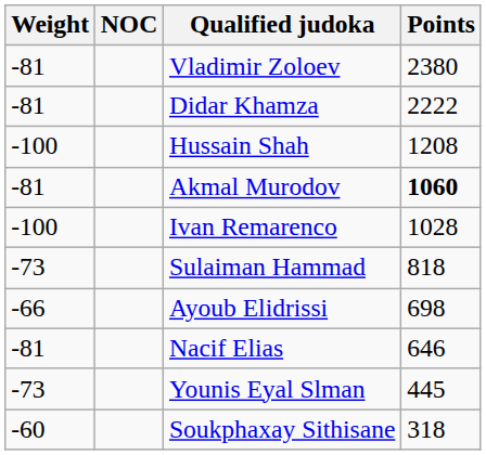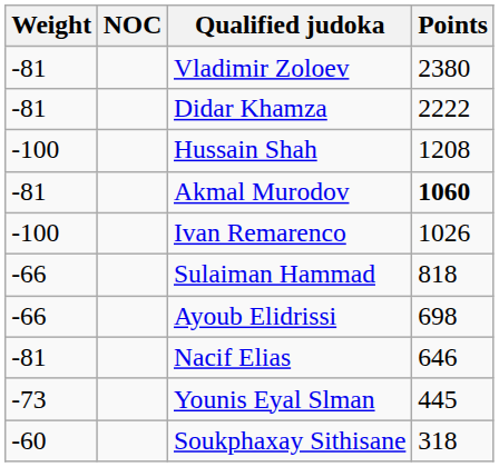 <table class="wikitable">
 <tr>
 <th>Weight</th>
 <th>NOC</th>
 <th>Qualified judoka</th>
 <th>Points</th>
 </tr>
 <tr>
 <td>-81</td>
 <td></td>
 <td><a href='#'>Vladimir Zoloev</a></td>
 <td>2380</td>
 </tr>
 <tr>
 <td>-81</td>
 <td></td>
 <td><a href='#'>Didar Khamza</a></td>
 <td>2222</td>
 </tr>
 <tr>
 <td>-100</td>
 <td></td>
 <td><a href='#'>Hussain Shah</a></td>
 <td>1208</td>
 </tr>
 <tr>
 <td>-81</td>
 <td></td>
 <td><a href='#'>Akmal Murodov</a></td>
 <td><strong>1060</strong></td>
 </tr>
 <tr>
 <td>-100</td>
 <td></td>
 <td><a href='#'>Ivan Remarenco</a></td>
-<td>1028</td>
+<td>1026</td>
 </tr>
 <tr>
-<td>-73</td>
+<td>-66</td>
 <td></td>
 <td><a href='#'>Sulaiman Hammad</a></td>
 <td>818</td>
 </tr>
 <tr>
 <td>-66</td>
 <td></td>
 <td><a href='#'>Ayoub Elidrissi</a></td>
 <td>698</td>
 </tr>
 <tr>
 <td>-81</td>
 <td></td>
 <td><a href='#'>Nacif Elias</a></td>
 <td>646</td>
 </tr>
 <tr>
 <td>-73</td>
 <td></td>
 <td><a href='#'>Younis Eyal Slman</a></td>
 <td>445</td>
 </tr>
 <tr>
 <td>-60</td>
 <td></td>
 <td><a href='#'>Soukphaxay Sithisane</a></td>
 <td>318</td>
 </tr>
 </table>
